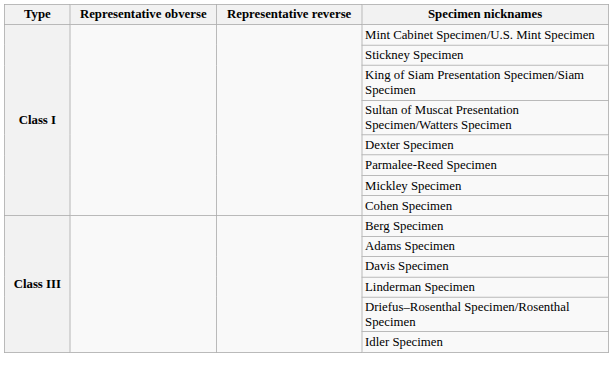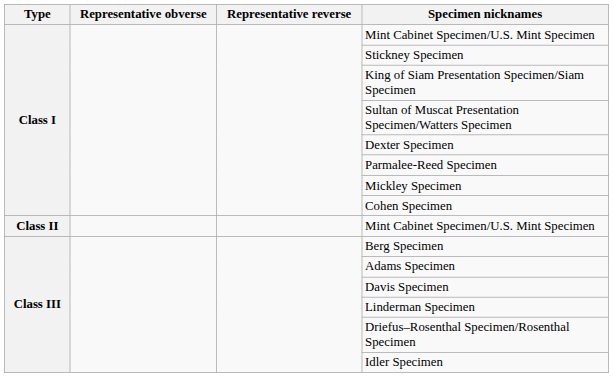 <table class="wikitable">
 <tr>
 <th scope="col" style="width:75px;">Type</th>
 <th scope="col" style="width:175px;" class="unsortable">Representative obverse</th>
 <th scope="col" style="width:175px;" class="unsortable">Representative reverse</th>
 <th scope="col" style="width:300px;">Specimen nicknames</th>
 </tr>
 <tr>
 <th rowspan="8">Class I</th>
 <td rowspan="8"></td>
 <td rowspan="8"></td>
 <td>Mint Cabinet Specimen/U.S. Mint Specimen</td>
 </tr>
 <tr>
 <td>Stickney Specimen</td>
 </tr>
 <tr>
 <td>King of Siam Presentation Specimen/Siam Specimen</td>
 </tr>
 <tr>
 <td>Sultan of Muscat Presentation Specimen/Watters Specimen</td>
 </tr>
 <tr>
 <td>Dexter Specimen</td>
 </tr>
 <tr>
 <td>Parmalee-Reed Specimen</td>
 </tr>
 <tr>
 <td>Mickley Specimen</td>
 </tr>
 <tr>
 <td>Cohen Specimen</td>
 </tr>
 <tr>
+<th scope="row">Class II</th>
+<td></td>
+<td></td>
+<td>Mint Cabinet Specimen/U.S. Mint Specimen</td>
+</tr>
+<tr>
 <th rowspan="6">Class III</th>
 <td rowspan="6"></td>
 <td rowspan="6"></td>
 <td>Berg Specimen</td>
 </tr>
 <tr>
 <td>Adams Specimen</td>
 </tr>
 <tr>
 <td>Davis Specimen</td>
 </tr>
 <tr>
 <td>Linderman Specimen</td>
 </tr>
 <tr>
 <td>Driefus–Rosenthal Specimen/Rosenthal Specimen</td>
 </tr>
 <tr>
 <td>Idler Specimen</td>
 </tr>
 </table>
